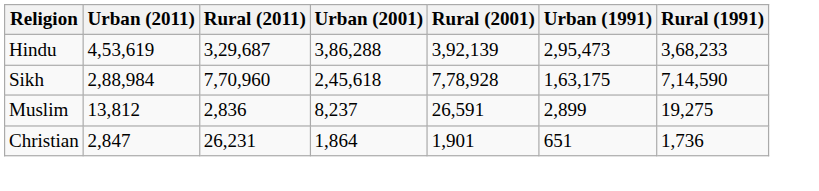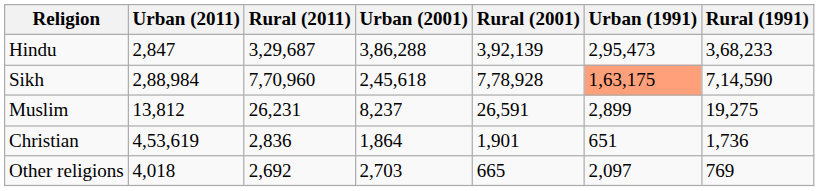 <table class="wikitable sort">
 <tr>
 <th>Religion</th>
 <th>Urban (2011)</th>
 <th>Rural (2011)</th>
 <th>Urban (2001)</th>
 <th>Rural (2001)</th>
 <th>Urban (1991)</th>
 <th>Rural (1991)</th>
 </tr>
 <tr>
 <td>Hindu</td>
-<td>4,53,619</td>
+<td>2,847</td>
 <td>3,29,687</td>
 <td>3,86,288</td>
 <td>3,92,139</td>
 <td>2,95,473</td>
 <td>3,68,233</td>
 </tr>
 <tr>
 <td>Sikh</td>
 <td>2,88,984</td>
 <td>7,70,960</td>
 <td>2,45,618</td>
 <td>7,78,928</td>
-<td>1,63,175</td>
+<td style="background: lightsalmon;">1,63,175</td>
 <td>7,14,590</td>
 </tr>
 <tr>
 <td>Muslim</td>
 <td>13,812</td>
-<td>2,836</td>
+<td>26,231</td>
 <td>8,237</td>
 <td>26,591</td>
 <td>2,899</td>
 <td>19,275</td>
 </tr>
 <tr>
 <td>Christian</td>
-<td>2,847</td>
-<td>26,231</td>
+<td>4,53,619</td>
+<td>2,836</td>
 <td>1,864</td>
 <td>1,901</td>
 <td>651</td>
 <td>1,736</td>
 </tr>
+<tr>
+<td>Other religions</td>
+<td>4,018</td>
+<td>2,692</td>
+<td>2,703</td>
+<td>665</td>
+<td>2,097</td>
+<td>769</td>
+</tr>
 </table>
